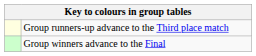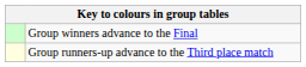 <table class="wikitable" style="text-align: center; width: 400px;">
 <tr>
 <th colspan=2>Key to colours in group tables</th>
 </tr>
 <tr>
+<td bgcolor=#ccffcc style="width: 20px;"></td>
+<td align=left>Group winners advance to the <a href='#'>Final</a></td>
+</tr>
+<tr>
 <td bgcolor=#ffffe0 style="width: 20px;"></td>
 <td align=left>Group runners-up advance to the <a href='#'>Third place match</a></td>
 </tr>
-<tr>
-<td bgcolor=#ccffcc style="width: 20px;"></td>
-<td align=left>Group winners advance to the <a href='#'>Final</a></td>
-</tr>
 </table>
